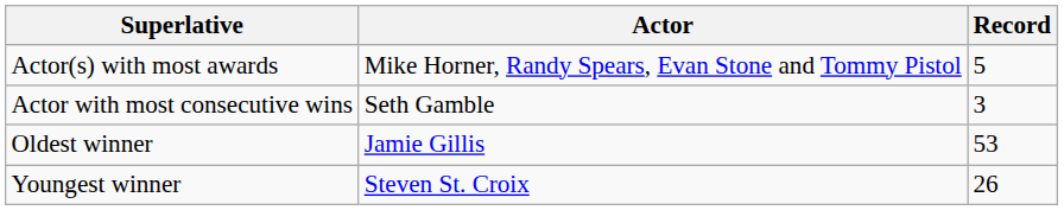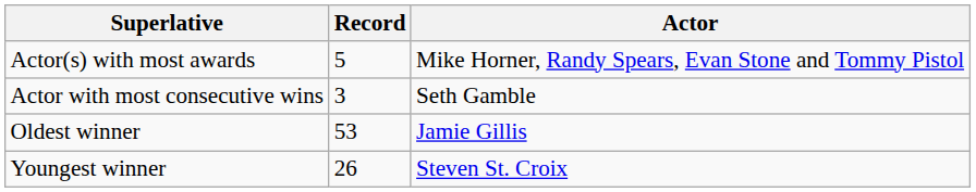 <table class="wikitable">
 <tr>
 <th>Superlative</th>
+<th>Record</th>
 <th>Actor</th>
-<th>Record</th>
 </tr>
 <tr>
 <td>Actor(s) with most awards</td>
+<td>5</td>
 <td>Mike Horner, <a href='#'>Randy Spears</a>, <a href='#'>Evan Stone</a> and <a href='#'>Tommy Pistol</a></td>
-<td>5</td>
 </tr>
 <tr>
 <td>Actor with most consecutive wins</td>
+<td>3</td>
 <td>Seth Gamble<br></td>
-<td>3</td>
 </tr>
 <tr>
 <td>Oldest winner</td>
+<td>53</td>
 <td><a href='#'>Jamie Gillis</a></td>
-<td>53</td>
 </tr>
 <tr>
 <td>Youngest winner</td>
+<td>26</td>
 <td><a href='#'>Steven St. Croix</a></td>
-<td>26</td>
 </tr>
 </table>
